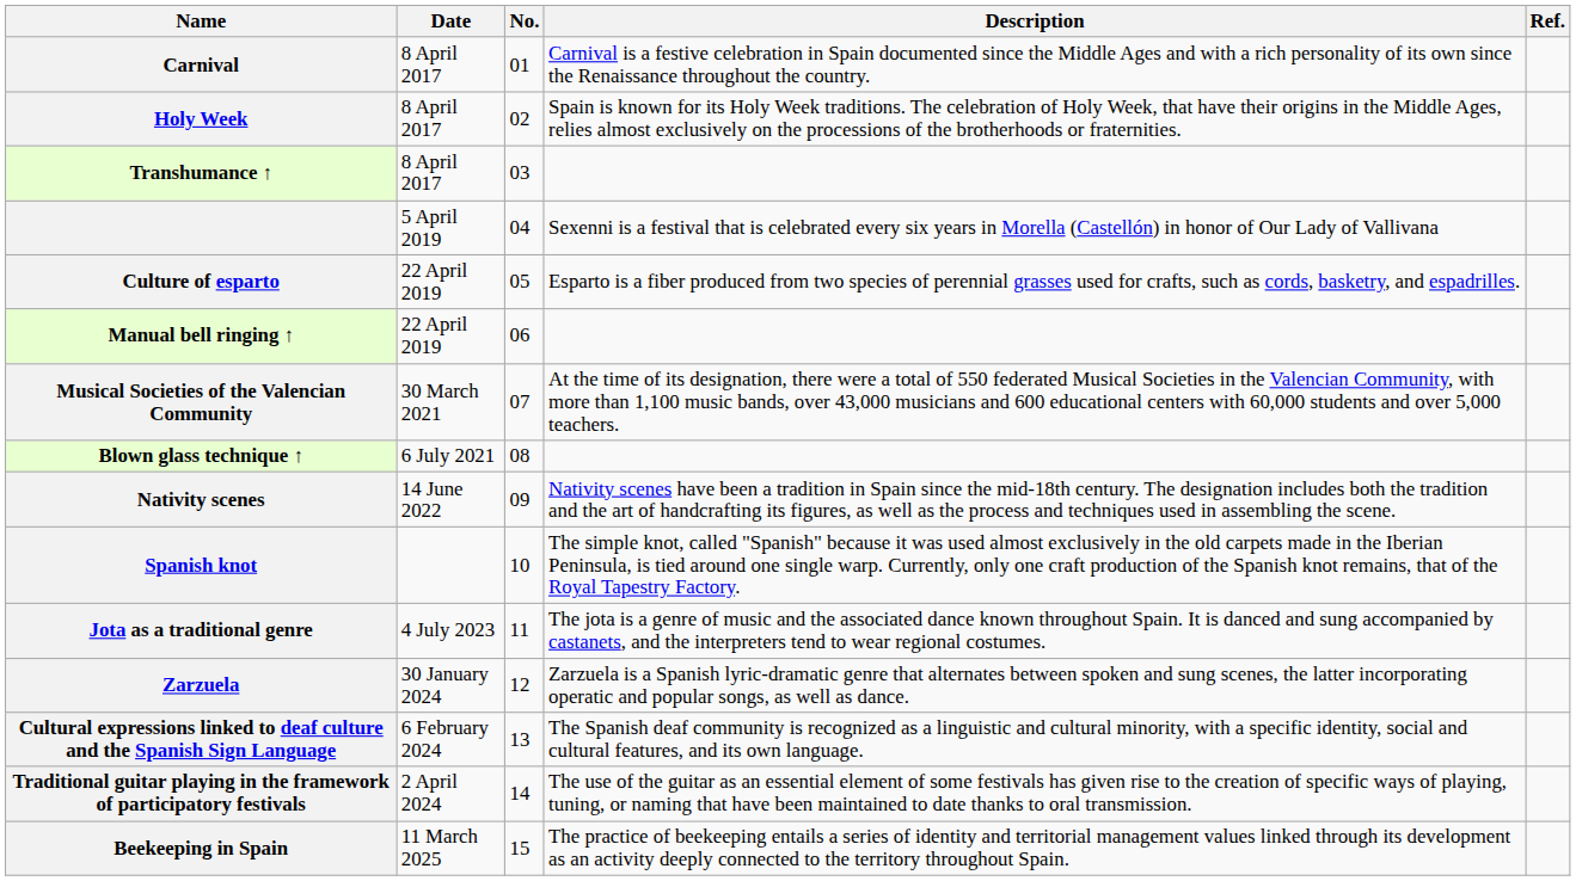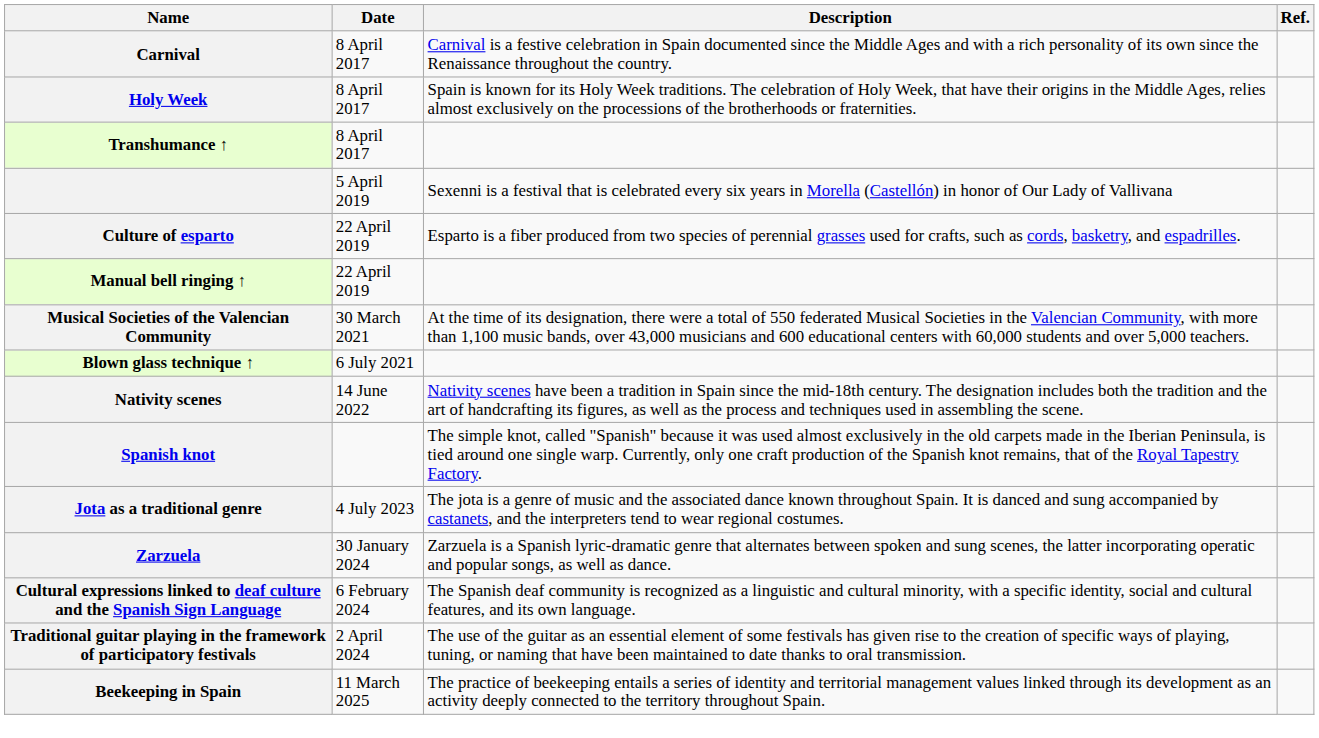 <table class="wikitable sortable plainrowheaders">
 <tr>
 <th style="width:25%">Name</th>
 <th>Date</th>
-<th>No.</th>
 <th class="unsortable">Description</th>
 <th class="unsortable">Ref.</th>
 </tr>
 <tr>
 <th scope="row">Carnival</th>
 <td>8 April 2017</td>
-<td>01</td>
 <td><a href='#'>Carnival</a> is a festive celebration in Spain documented since the Middle Ages and with a rich personality of its own since the Renaissance throughout the country.</td>
 <td></td>
 </tr>
 <tr>
 <th scope="row"><a href='#'>Holy Week</a></th>
 <td>8 April 2017</td>
-<td>02</td>
 <td>Spain is known for its Holy Week traditions. The celebration of Holy Week, that have their origins in the Middle Ages, relies almost exclusively on the processions of the brotherhoods or fraternities.</td>
 <td></td>
 </tr>
 <tr>
 <th scope="row" style="background:#E8FFD0;">Transhumance ↑</th>
 <td>8 April 2017</td>
-<td>03</td>
 <td></td>
 <td></td>
 </tr>
 <tr>
 <th scope="row"></th>
 <td>5 April 2019</td>
-<td>04</td>
 <td>Sexenni is a festival that is celebrated every six years in <a href='#'>Morella</a> (<a href='#'>Castellón</a>) in honor of Our Lady of Vallivana</td>
 <td></td>
 </tr>
 <tr>
 <th scope="row">Culture of <a href='#'>esparto</a></th>
 <td>22 April 2019</td>
-<td>05</td>
 <td>Esparto is a fiber produced from two species of perennial <a href='#'>grasses</a> used for crafts, such as <a href='#'>cords</a>, <a href='#'>basketry</a>, and <a href='#'>espadrilles</a>.</td>
 <td></td>
 </tr>
 <tr>
 <th scope="row" style="background:#E8FFD0;">Manual bell ringing ↑</th>
 <td>22 April 2019</td>
-<td>06</td>
 <td></td>
 <td></td>
 </tr>
 <tr>
 <th scope="row">Musical Societies of the Valencian Community</th>
 <td>30 March 2021</td>
-<td>07</td>
 <td>At the time of its designation, there were a total of 550 federated Musical Societies in the <a href='#'>Valencian Community</a>, with more than 1,100 music bands, over 43,000 musicians and 600 educational centers with 60,000 students and over 5,000 teachers.</td>
 <td></td>
 </tr>
 <tr>
 <th scope="row" style="background:#E8FFD0;">Blown glass technique ↑</th>
 <td>6 July 2021</td>
-<td>08</td>
 <td></td>
 <td></td>
 </tr>
 <tr>
 <th scope="row">Nativity scenes</th>
 <td>14 June 2022</td>
-<td>09</td>
 <td><a href='#'>Nativity scenes</a> have been a tradition in Spain since the mid-18th century. The designation includes both the tradition and the art of handcrafting its figures, as well as the process and techniques used in assembling the scene.</td>
 <td></td>
 </tr>
 <tr>
 <th scope="row"><a href='#'>Spanish knot</a></th>
 <td></td>
-<td>10</td>
 <td>The simple knot, called "Spanish" because it was used almost exclusively in the old carpets made in the Iberian Peninsula, is tied around one single warp. Currently, only one craft production of the Spanish knot remains, that of the <a href='#'>Royal Tapestry Factory</a>.</td>
 <td></td>
 </tr>
 <tr>
 <th scope="row"><a href='#'>Jota</a> as a traditional genre</th>
 <td>4 July 2023</td>
-<td>11</td>
 <td>The jota is a genre of music and the associated dance known throughout Spain. It is danced and sung accompanied by <a href='#'>castanets</a>, and the interpreters tend to wear regional costumes.</td>
 <td></td>
 </tr>
 <tr>
 <th scope="row"><a href='#'>Zarzuela</a></th>
 <td>30 January 2024</td>
-<td>12</td>
 <td>Zarzuela is a Spanish lyric-dramatic genre that alternates between spoken and sung scenes, the latter incorporating operatic and popular songs, as well as dance.</td>
 <td></td>
 </tr>
 <tr>
 <th scope="row">Cultural expressions linked to <a href='#'>deaf culture</a> and the <a href='#'>Spanish Sign Language</a></th>
 <td>6 February 2024</td>
-<td>13</td>
 <td>The Spanish deaf community is recognized as a linguistic and cultural minority, with a specific identity, social and cultural features, and its own language.</td>
 <td></td>
 </tr>
 <tr>
 <th scope="row">Traditional guitar playing in the framework of participatory festivals</th>
 <td>2 April 2024</td>
-<td>14</td>
 <td>The use of the guitar as an essential element of some festivals has given rise to the creation of specific ways of playing, tuning, or naming that have been maintained to date thanks to oral transmission.</td>
 <td></td>
 </tr>
 <tr>
 <th scope="row">Beekeeping in Spain</th>
 <td>11 March 2025</td>
-<td>15</td>
 <td>The practice of beekeeping entails a series of identity and territorial management values linked through its development as an activity deeply connected to the territory throughout Spain.</td>
 <td></td>
 </tr>
 </table>
